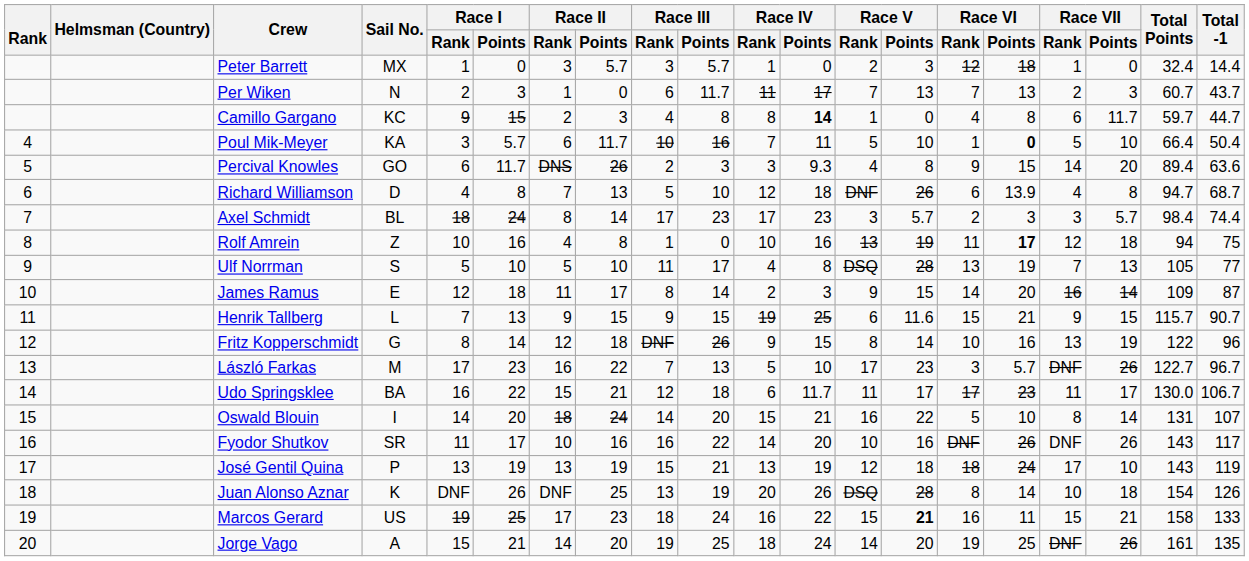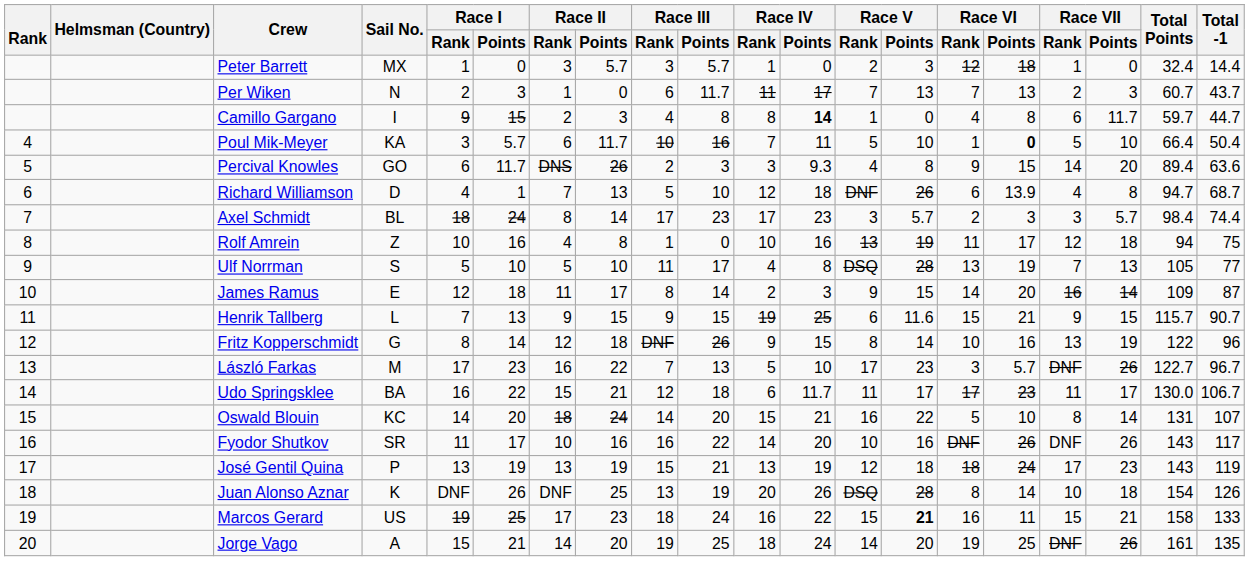 <table class="wikitable" style="text-align:right; font-size:90%">
 <tr>
 <th rowspan="2"><br>Rank</th>
 <th rowspan="2">Helmsman (Country)</th>
 <th rowspan="2">Crew</th>
 <th rowspan="2">Sail No.</th>
 <th colspan="2">Race I</th>
 <th colspan="2">Race II</th>
 <th colspan="2">Race III</th>
 <th colspan="2">Race IV</th>
 <th colspan="2">Race V</th>
 <th colspan="2">Race VI</th>
 <th colspan="2">Race VII</th>
 <th rowspan="2">Total <br>Points <br></th>
 <th rowspan="2">Total<br>-1<br></th>
 </tr>
 <tr>
 <th>Rank</th>
 <th>Points</th>
 <th>Rank</th>
 <th>Points</th>
 <th>Rank</th>
 <th>Points</th>
 <th>Rank</th>
 <th>Points</th>
 <th>Rank</th>
 <th>Points</th>
 <th>Rank</th>
 <th>Points</th>
 <th>Rank</th>
 <th>Points</th>
 </tr>
 <tr style=vertical-align:top;>
 <td align=center></td>
 <td align=left></td>
 <td align=left><a href='#'>Peter Barrett</a> </td>
 <td align=center>MX</td>
 <td>1</td>
 <td>0</td>
 <td>3</td>
 <td>5.7</td>
 <td>3</td>
 <td>5.7</td>
 <td>1</td>
 <td>0</td>
 <td>2</td>
 <td>3</td>
 <td><s>12</s></td>
 <td><s>18</s></td>
 <td>1</td>
 <td>0</td>
 <td>32.4</td>
 <td>14.4</td>
 </tr>
 <tr style=vertical-align:top;>
 <td align=center></td>
 <td align=left></td>
 <td align=left><a href='#'>Per Wiken</a> </td>
 <td align=center>N</td>
 <td>2</td>
 <td>3</td>
 <td>1</td>
 <td>0</td>
 <td>6</td>
 <td>11.7</td>
 <td><s>11</s></td>
 <td><s>17</s></td>
 <td>7</td>
 <td>13</td>
 <td>7</td>
 <td>13</td>
 <td>2</td>
 <td>3</td>
 <td>60.7</td>
 <td>43.7</td>
 </tr>
 <tr style=vertical-align:top;>
 <td align=center></td>
 <td align=left></td>
 <td align=left><a href='#'>Camillo Gargano</a> </td>
-<td align=center>KC</td>
+<td align=center>I</td>
 <td><s>9</s></td>
 <td><s>15</s></td>
 <td>2</td>
 <td>3</td>
 <td>4</td>
 <td>8</td>
 <td>8</td>
 <td><strong>14</strong></td>
 <td>1</td>
 <td>0</td>
 <td>4</td>
 <td>8</td>
 <td>6</td>
 <td>11.7</td>
 <td>59.7</td>
 <td>44.7</td>
 </tr>
 <tr style=vertical-align:top;>
 <td align=center>4</td>
 <td align=left></td>
 <td align=left><a href='#'>Poul Mik-Meyer</a> </td>
 <td align=center>KA</td>
 <td>3</td>
 <td>5.7</td>
 <td>6</td>
 <td>11.7</td>
 <td><s>10</s></td>
 <td><s>16</s></td>
 <td>7</td>
 <td>11</td>
 <td>5</td>
 <td>10</td>
 <td>1</td>
 <td><strong>0</strong></td>
 <td>5</td>
 <td>10</td>
 <td>66.4</td>
 <td>50.4</td>
 </tr>
 <tr style=vertical-align:top;>
 <td align=center>5</td>
 <td align=left></td>
 <td align=left><a href='#'>Percival Knowles</a> </td>
 <td align=center>GO</td>
 <td>6</td>
 <td>11.7</td>
 <td><s>DNS</s></td>
 <td><s>26</s></td>
 <td>2</td>
 <td>3</td>
 <td>3</td>
 <td>9.3</td>
 <td>4</td>
 <td>8</td>
 <td>9</td>
 <td>15</td>
 <td>14</td>
 <td>20</td>
 <td>89.4</td>
 <td>63.6</td>
 </tr>
 <tr style=vertical-align:top;>
 <td align=center>6</td>
 <td align=left></td>
 <td align=left><a href='#'>Richard Williamson</a> </td>
 <td align=center>D</td>
 <td>4</td>
-<td>8</td>
+<td>1</td>
 <td>7</td>
 <td>13</td>
 <td>5</td>
 <td>10</td>
 <td>12</td>
 <td>18</td>
 <td><s>DNF</s></td>
 <td><s>26</s></td>
 <td>6</td>
 <td>13.9</td>
 <td>4</td>
 <td>8</td>
 <td>94.7</td>
 <td>68.7</td>
 </tr>
 <tr style=vertical-align:top;>
 <td align=center>7</td>
 <td align=left></td>
 <td align=left><a href='#'>Axel Schmidt</a> </td>
 <td align=center>BL</td>
 <td><s>18</s></td>
 <td><s>24</s></td>
 <td>8</td>
 <td>14</td>
 <td>17</td>
 <td>23</td>
 <td>17</td>
 <td>23</td>
 <td>3</td>
 <td>5.7</td>
 <td>2</td>
 <td>3</td>
 <td>3</td>
 <td>5.7</td>
 <td>98.4</td>
 <td>74.4</td>
 </tr>
 <tr style=vertical-align:top;>
 <td align=center>8</td>
 <td align=left></td>
 <td align=left><a href='#'>Rolf Amrein</a> </td>
 <td align=center>Z</td>
 <td>10</td>
 <td>16</td>
 <td>4</td>
 <td>8</td>
 <td>1</td>
 <td>0</td>
 <td>10</td>
 <td>16</td>
 <td><s>13</s></td>
 <td><s>19</s></td>
 <td>11</td>
-<td><strong>17</strong></td>
+<td>17</td>
 <td>12</td>
 <td>18</td>
 <td>94</td>
 <td>75</td>
 </tr>
 <tr style=vertical-align:top;>
 <td align=center>9</td>
 <td align=left></td>
 <td align=left><a href='#'>Ulf Norrman</a> </td>
 <td align=center>S</td>
 <td>5</td>
 <td>10</td>
 <td>5</td>
 <td>10</td>
 <td>11</td>
 <td>17</td>
 <td>4</td>
 <td>8</td>
 <td><s>DSQ</s></td>
 <td><s>28</s></td>
 <td>13</td>
 <td>19</td>
 <td>7</td>
 <td>13</td>
 <td>105</td>
 <td>77</td>
 </tr>
 <tr style=vertical-align:top;>
 <td align=center>10</td>
 <td align=left></td>
 <td align=left><a href='#'>James Ramus</a> </td>
 <td align=center>E</td>
 <td>12</td>
 <td>18</td>
 <td>11</td>
 <td>17</td>
 <td>8</td>
 <td>14</td>
 <td>2</td>
 <td>3</td>
 <td>9</td>
 <td>15</td>
 <td>14</td>
 <td>20</td>
 <td><s>16</s></td>
 <td><s>14</s></td>
 <td>109</td>
 <td>87</td>
 </tr>
 <tr style=vertical-align:top;>
 <td align=center>11</td>
 <td align=left></td>
 <td align=left><a href='#'>Henrik Tallberg</a> </td>
 <td align=center>L</td>
 <td>7</td>
 <td>13</td>
 <td>9</td>
 <td>15</td>
 <td>9</td>
 <td>15</td>
 <td><s>19</s></td>
 <td><s>25</s></td>
 <td>6</td>
 <td>11.6</td>
 <td>15</td>
 <td>21</td>
 <td>9</td>
 <td>15</td>
 <td>115.7</td>
 <td>90.7</td>
 </tr>
 <tr style=vertical-align:top;>
 <td align=center>12</td>
 <td align=left></td>
 <td align=left><a href='#'>Fritz Kopperschmidt</a> </td>
 <td align=center>G</td>
 <td>8</td>
 <td>14</td>
 <td>12</td>
 <td>18</td>
 <td><s>DNF</s></td>
 <td><s>26</s></td>
 <td>9</td>
 <td>15</td>
 <td>8</td>
 <td>14</td>
 <td>10</td>
 <td>16</td>
 <td>13</td>
 <td>19</td>
 <td>122</td>
 <td>96</td>
 </tr>
 <tr style=vertical-align:top;>
 <td align=center>13</td>
 <td align=left></td>
 <td align=left><a href='#'>László Farkas</a> </td>
 <td align=center>M</td>
 <td>17</td>
 <td>23</td>
 <td>16</td>
 <td>22</td>
 <td>7</td>
 <td>13</td>
 <td>5</td>
 <td>10</td>
 <td>17</td>
 <td>23</td>
 <td>3</td>
 <td>5.7</td>
 <td><s>DNF</s></td>
 <td><s>26</s></td>
 <td>122.7</td>
 <td>96.7</td>
 </tr>
 <tr style=vertical-align:top;>
 <td align=center>14</td>
 <td align=left></td>
 <td align=left><a href='#'>Udo Springsklee</a> </td>
 <td align=center>BA</td>
 <td>16</td>
 <td>22</td>
 <td>15</td>
 <td>21</td>
 <td>12</td>
 <td>18</td>
 <td>6</td>
 <td>11.7</td>
 <td>11</td>
 <td>17</td>
 <td><s>17</s></td>
 <td><s>23</s></td>
 <td>11</td>
 <td>17</td>
 <td>130.0</td>
 <td>106.7</td>
 </tr>
 <tr style=vertical-align:top;>
 <td align=center>15</td>
 <td align=left></td>
 <td align=left><a href='#'>Oswald Blouin</a> </td>
-<td align=center>I</td>
+<td align=center>KC</td>
 <td>14</td>
 <td>20</td>
 <td><s>18</s></td>
 <td><s>24</s></td>
 <td>14</td>
 <td>20</td>
 <td>15</td>
 <td>21</td>
 <td>16</td>
 <td>22</td>
 <td>5</td>
 <td>10</td>
 <td>8</td>
 <td>14</td>
 <td>131</td>
 <td>107</td>
 </tr>
 <tr style=vertical-align:top;>
 <td align=center>16</td>
 <td align=left></td>
 <td align=left><a href='#'>Fyodor Shutkov</a> </td>
 <td align=center>SR</td>
 <td>11</td>
 <td>17</td>
 <td>10</td>
 <td>16</td>
 <td>16</td>
 <td>22</td>
 <td>14</td>
 <td>20</td>
 <td>10</td>
 <td>16</td>
 <td><s>DNF</s></td>
 <td><s>26</s></td>
 <td>DNF</td>
 <td>26</td>
 <td>143</td>
 <td>117</td>
 </tr>
 <tr style=vertical-align:top;>
 <td align=center>17</td>
 <td align=left></td>
 <td align=left><a href='#'>José Gentil Quina</a> </td>
 <td align=center>P</td>
 <td>13</td>
 <td>19</td>
 <td>13</td>
 <td>19</td>
 <td>15</td>
 <td>21</td>
 <td>13</td>
 <td>19</td>
 <td>12</td>
 <td>18</td>
 <td><s>18</s></td>
 <td><s>24</s></td>
 <td>17</td>
-<td>10</td>
+<td>23</td>
 <td>143</td>
 <td>119</td>
 </tr>
 <tr style=vertical-align:top;>
 <td align=center>18</td>
 <td align=left></td>
 <td align=left><a href='#'>Juan Alonso Aznar</a> </td>
 <td align=center>K</td>
 <td>DNF</td>
 <td>26</td>
 <td>DNF</td>
 <td>25</td>
 <td>13</td>
 <td>19</td>
 <td>20</td>
 <td>26</td>
 <td><s>DSQ</s></td>
 <td><s>28</s></td>
 <td>8</td>
 <td>14</td>
 <td>10</td>
 <td>18</td>
 <td>154</td>
 <td>126</td>
 </tr>
 <tr style=vertical-align:top;>
 <td align=center>19</td>
 <td align=left></td>
 <td align=left><a href='#'>Marcos Gerard</a> </td>
 <td align=center>US</td>
 <td><s>19</s></td>
 <td><s>25</s></td>
 <td>17</td>
 <td>23</td>
 <td>18</td>
 <td>24</td>
 <td>16</td>
 <td>22</td>
 <td>15</td>
 <td><strong>21</strong></td>
 <td>16</td>
 <td>11</td>
 <td>15</td>
 <td>21</td>
 <td>158</td>
 <td>133</td>
 </tr>
 <tr style=vertical-align:top;>
 <td align=center>20</td>
 <td align=left></td>
 <td align=left><a href='#'>Jorge Vago</a> </td>
 <td align=center>A</td>
 <td>15</td>
 <td>21</td>
 <td>14</td>
 <td>20</td>
 <td>19</td>
 <td>25</td>
 <td>18</td>
 <td>24</td>
 <td>14</td>
 <td>20</td>
 <td>19</td>
 <td>25</td>
 <td><s>DNF</s></td>
 <td><s>26</s></td>
 <td>161</td>
 <td>135</td>
 </tr>
 </table>
